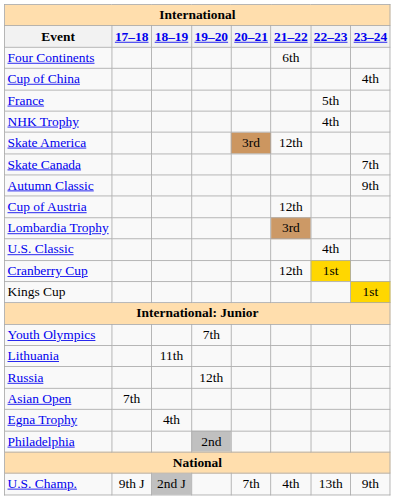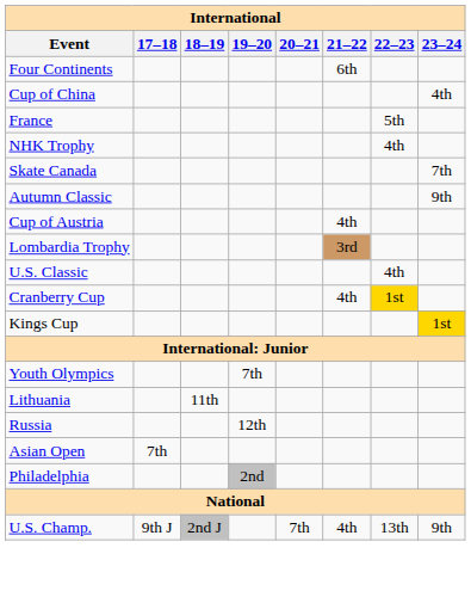 <table class="wikitable" style="text-align:center">
 <tr>
 <th colspan="8" style="background-color: #ffdead;" align="center">International</th>
 </tr>
 <tr>
 <th>Event</th>
 <th><a href='#'>17–18</a></th>
 <th><a href='#'>18–19</a></th>
 <th><a href='#'>19–20</a></th>
 <th><a href='#'>20–21</a></th>
 <th><a href='#'>21–22</a></th>
 <th><a href='#'>22–23</a></th>
 <th><a href='#'>23–24</a></th>
 </tr>
 <tr>
 <td align=left><a href='#'>Four Continents</a></td>
 <td></td>
 <td></td>
 <td></td>
 <td></td>
 <td>6th</td>
 <td></td>
 <td></td>
 </tr>
 <tr>
 <td align=left> <a href='#'>Cup of China</a></td>
 <td></td>
 <td></td>
 <td></td>
 <td></td>
 <td></td>
 <td></td>
 <td>4th</td>
 </tr>
 <tr>
 <td align=left> <a href='#'>France</a></td>
 <td></td>
 <td></td>
 <td></td>
 <td></td>
 <td></td>
 <td>5th</td>
 <td></td>
 </tr>
 <tr>
 <td align=left> <a href='#'>NHK Trophy</a></td>
 <td></td>
 <td></td>
 <td></td>
 <td></td>
 <td></td>
 <td>4th</td>
 <td></td>
 </tr>
 <tr>
-<td align=left> <a href='#'>Skate America</a></td>
-<td></td>
-<td></td>
-<td></td>
-<td bgcolor=cc966>3rd</td>
-<td>12th</td>
-<td></td>
-<td></td>
-</tr>
-<tr>
 <td align=left> <a href='#'>Skate Canada</a></td>
 <td></td>
 <td></td>
 <td></td>
 <td></td>
 <td></td>
 <td></td>
 <td>7th</td>
 </tr>
 <tr>
 <td align=left> <a href='#'>Autumn Classic</a></td>
 <td></td>
 <td></td>
 <td></td>
 <td></td>
 <td></td>
 <td></td>
 <td>9th</td>
 </tr>
 <tr>
 <td align=left> <a href='#'>Cup of Austria</a></td>
 <td></td>
 <td></td>
 <td></td>
 <td></td>
-<td>12th</td>
+<td>4th</td>
 <td></td>
 <td></td>
 </tr>
 <tr>
 <td align=left> <a href='#'>Lombardia Trophy</a></td>
 <td></td>
 <td></td>
 <td></td>
 <td></td>
 <td bgcolor=cc9966>3rd</td>
 <td></td>
 <td></td>
 </tr>
 <tr>
 <td align=left> <a href='#'>U.S. Classic</a></td>
 <td></td>
 <td></td>
 <td></td>
 <td></td>
 <td></td>
 <td>4th</td>
 <td></td>
 </tr>
 <tr>
 <td align=left><a href='#'>Cranberry Cup</a></td>
 <td></td>
 <td></td>
 <td></td>
 <td></td>
-<td>12th</td>
+<td>4th</td>
 <td bgcolor="gold">1st</td>
 <td></td>
 </tr>
 <tr>
 <td align=left>Kings Cup</td>
 <td></td>
 <td></td>
 <td></td>
 <td></td>
 <td></td>
 <td></td>
 <td bgcolor=gold>1st</td>
 </tr>
 <tr>
 <th colspan="8" style="background-color: #ffdead;" align="center">International: Junior</th>
 </tr>
 <tr>
 <td align="left"><a href='#'>Youth Olympics</a></td>
 <td></td>
 <td></td>
 <td>7th</td>
 <td></td>
 <td></td>
 <td></td>
 <td></td>
 </tr>
 <tr>
 <td align="left"> <a href='#'>Lithuania</a></td>
 <td></td>
 <td>11th</td>
 <td></td>
 <td></td>
 <td></td>
 <td></td>
 <td></td>
 </tr>
 <tr>
 <td align="left"> <a href='#'>Russia</a></td>
 <td></td>
 <td></td>
 <td>12th</td>
 <td></td>
 <td></td>
 <td></td>
 <td></td>
 </tr>
 <tr>
 <td align="left"><a href='#'>Asian Open</a></td>
 <td>7th</td>
 <td></td>
 <td></td>
 <td></td>
 <td></td>
 <td></td>
 <td></td>
 </tr>
 <tr>
-<td align="left"><a href='#'>Egna Trophy</a></td>
-<td></td>
-<td>4th</td>
-<td></td>
-<td></td>
-<td></td>
-<td></td>
-<td></td>
-</tr>
-<tr>
 <td align="left"><a href='#'>Philadelphia</a></td>
 <td></td>
 <td></td>
 <td bgcolor="silver">2nd</td>
 <td></td>
 <td></td>
 <td></td>
 <td></td>
 </tr>
 <tr>
 <th colspan="8" style="background-color: #ffdead;" align="center">National</th>
 </tr>
 <tr>
 <td align="left"><a href='#'>U.S. Champ.</a></td>
 <td>9th J</td>
 <td bgcolor="silver">2nd J</td>
 <td></td>
 <td>7th</td>
 <td>4th</td>
 <td>13th</td>
 <td>9th</td>
 </tr>
 </table>
